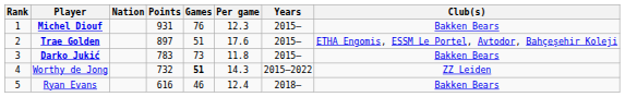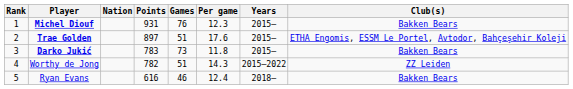 <table class="wikitable" style="text-align:center;">
 <tr>
 <th>Rank</th>
 <th>Player</th>
 <th>Nation</th>
 <th>Points</th>
 <th>Games</th>
 <th>Per game</th>
 <th>Years</th>
 <th>Club(s)</th>
 </tr>
 <tr>
 <td>1</td>
 <td><strong><a href='#'>Michel Diouf</a></strong></td>
 <td></td>
 <td>931</td>
 <td>76</td>
 <td>12.3</td>
 <td>2015–</td>
 <td><a href='#'>Bakken Bears</a></td>
 </tr>
 <tr>
 <td>2</td>
 <td><strong><a href='#'>Trae Golden</a></strong></td>
 <td></td>
 <td>897</td>
 <td>51</td>
 <td>17.6</td>
 <td>2015–</td>
 <td><a href='#'>ETHA Engomis</a>, <a href='#'>ESSM Le Portel</a>, <a href='#'>Avtodor</a>, <a href='#'>Bahçeşehir Koleji</a></td>
 </tr>
 <tr>
 <td>3</td>
 <td><strong><a href='#'>Darko Jukić</a></strong></td>
 <td></td>
 <td>783</td>
 <td>73</td>
 <td>11.8</td>
 <td>2015–</td>
 <td><a href='#'>Bakken Bears</a></td>
 </tr>
 <tr>
 <td>4</td>
 <td><a href='#'>Worthy de Jong</a></td>
 <td></td>
-<td>732</td>
-<td><strong>51</strong></td>
+<td>782</td>
+<td>51</td>
 <td>14.3</td>
 <td>2015–2022</td>
 <td><a href='#'>ZZ Leiden</a></td>
 </tr>
 <tr>
 <td>5</td>
 <td><a href='#'>Ryan Evans</a></td>
 <td></td>
 <td>616</td>
 <td>46</td>
 <td>12.4</td>
 <td>2018–</td>
 <td><a href='#'>Bakken Bears</a></td>
 </tr>
 </table>
